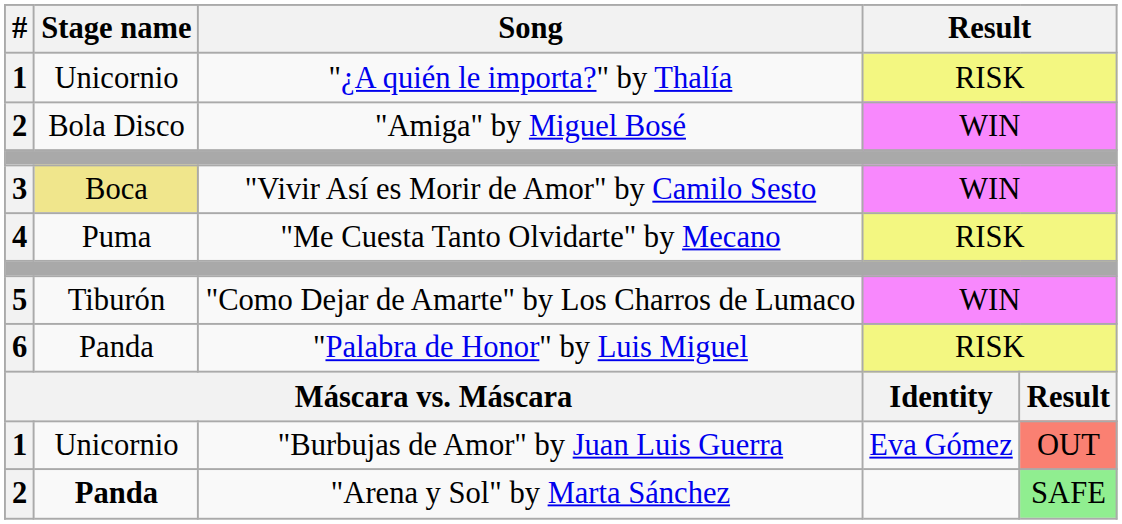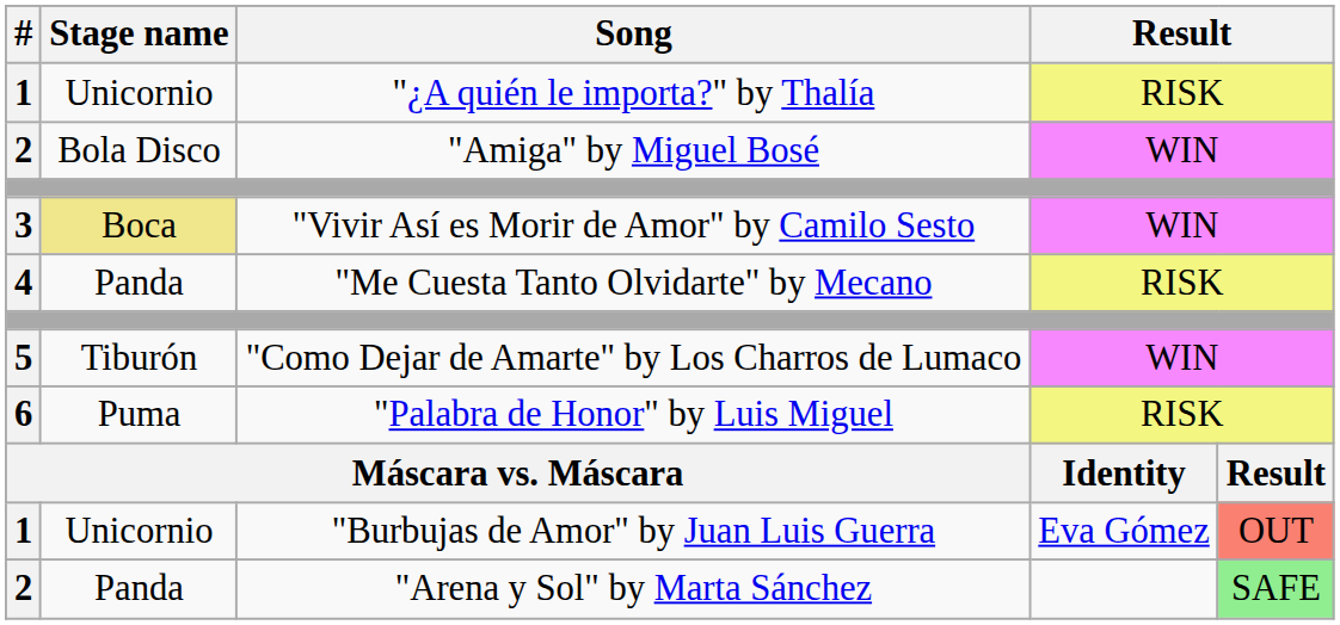 <table class="wikitable plainrowheaders" style="text-align: center;">
 <tr>
 <th>#</th>
 <th>Stage name</th>
 <th>Song</th>
 <th colspan=2>Result</th>
 </tr>
 <tr>
 <th>1</th>
 <td>Unicornio</td>
 <td>"<a href='#'>¿A quién le importa?</a>" by <a href='#'>Thalía</a></td>
 <td colspan=2 bgcolor=#F3F781>RISK</td>
 </tr>
 <tr>
 <th>2</th>
 <td>Bola Disco</td>
 <td>"Amiga" by <a href='#'>Miguel Bosé</a></td>
 <td colspan=2 bgcolor=#F888FD>WIN</td>
 </tr>
 <tr>
 <td colspan="5" style="background:darkgray"></td>
 </tr>
 <tr>
 <th>3</th>
 <td style="background: khaki;">Boca</td>
 <td>"Vivir Así es Morir de Amor" by <a href='#'>Camilo Sesto</a></td>
 <td colspan=2 bgcolor=#F888FD>WIN</td>
 </tr>
 <tr>
 <th>4</th>
-<td>Puma</td>
+<td>Panda</td>
 <td>"Me Cuesta Tanto Olvidarte" by <a href='#'>Mecano</a></td>
 <td colspan=2 bgcolor=#F3F781>RISK</td>
 </tr>
 <tr>
 <td colspan="5" style="background:darkgray"></td>
 </tr>
 <tr>
 <th>5</th>
 <td>Tiburón</td>
 <td>"Como Dejar de Amarte" by Los Charros de Lumaco</td>
 <td colspan=2 bgcolor=#F888FD>WIN</td>
 </tr>
 <tr>
 <th>6</th>
-<td>Panda</td>
+<td>Puma</td>
 <td>"<a href='#'>Palabra de Honor</a>" by <a href='#'>Luis Miguel</a></td>
 <td colspan=2 bgcolor=#F3F781>RISK</td>
 </tr>
 <tr>
 <th colspan="3">Máscara vs. Máscara</th>
 <th>Identity</th>
 <th>Result</th>
 </tr>
 <tr>
 <th>1</th>
 <td>Unicornio</td>
 <td>"Burbujas de Amor" by <a href='#'>Juan Luis Guerra</a></td>
 <td><a href='#'>Eva Gómez</a></td>
 <td bgcolor=salmon>OUT</td>
 </tr>
 <tr>
 <th>2</th>
-<td><strong>Panda</strong></td>
+<td>Panda</td>
 <td>"Arena y Sol" by <a href='#'>Marta Sánchez</a></td>
 <td></td>
 <td bgcolor=lightgreen>SAFE</td>
 </tr>
 </table>
